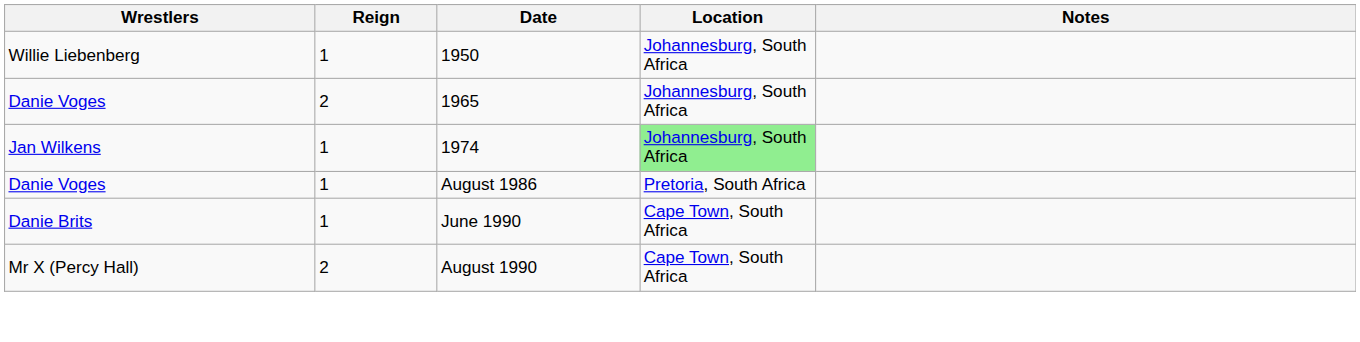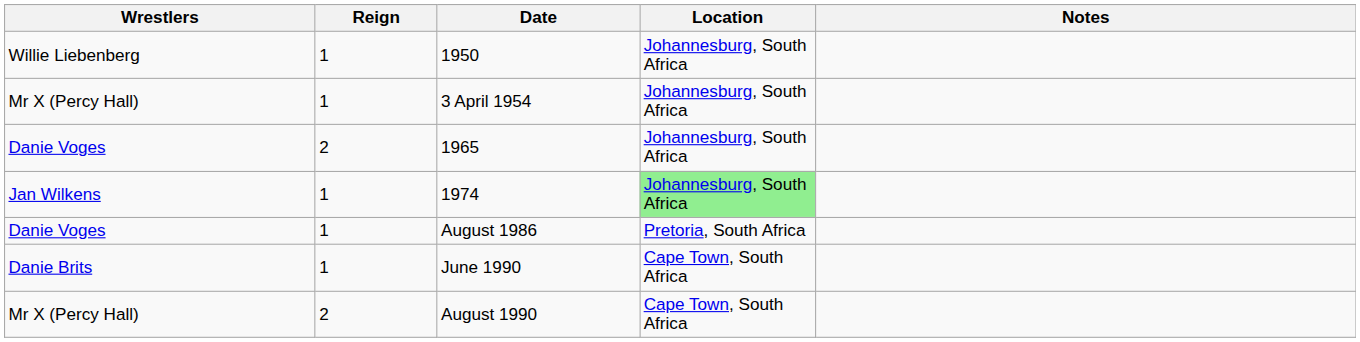 <table class="wikitable sortable" width=100%>
 <tr>
 <th width=23%>Wrestlers</th>
 <th width=0%>Reign</th>
 <th width=15%>Date</th>
 <th width=13%>Location</th>
 <th width=40% class="unsortable">Notes</th>
 </tr>
 <tr>
 <td>Willie Liebenberg</td>
 <td>1</td>
 <td>1950</td>
+<td><a href='#'>Johannesburg</a>, South Africa</td>
+<td></td>
+</tr>
+<tr>
+<td>Mr X (Percy Hall)</td>
+<td>1</td>
+<td>3 April 1954</td>
 <td><a href='#'>Johannesburg</a>, South Africa</td>
 <td></td>
 </tr>
 <tr>
 <td><a href='#'>Danie Voges</a></td>
 <td>2</td>
 <td>1965</td>
 <td><a href='#'>Johannesburg</a>, South Africa</td>
 <td></td>
 </tr>
 <tr>
 <td><a href='#'>Jan Wilkens</a></td>
 <td>1</td>
 <td>1974</td>
 <td style="background: lightgreen;"><a href='#'>Johannesburg</a>, South Africa</td>
 <td></td>
 </tr>
 <tr>
 <td><a href='#'>Danie Voges</a></td>
 <td>1</td>
 <td>August 1986</td>
 <td><a href='#'>Pretoria</a>, South Africa</td>
 <td></td>
 </tr>
 <tr>
 <td><a href='#'>Danie Brits</a></td>
 <td>1</td>
 <td>June 1990</td>
 <td><a href='#'>Cape Town</a>, South Africa</td>
 <td></td>
 </tr>
 <tr>
 <td>Mr X (Percy Hall)</td>
 <td>2</td>
 <td>August 1990</td>
 <td><a href='#'>Cape Town</a>, South Africa</td>
 <td></td>
 </tr>
 </table>
